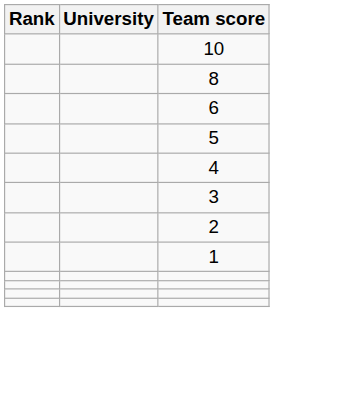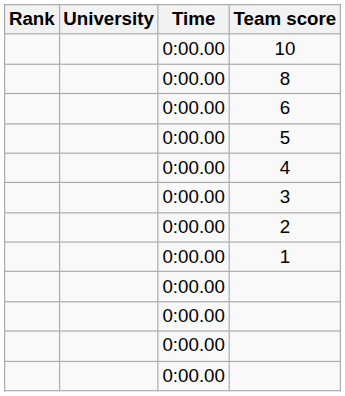 <table class="wikitable sortable" style="text-align:center">
 <tr>
 <th>Rank</th>
 <th>University</th>
+<th>Time</th>
 <th>Team score</th>
 </tr>
 <tr>
 <td></td>
 <td></td>
+<td>0:00.00</td>
 <td>10</td>
 </tr>
 <tr>
 <td></td>
 <td></td>
+<td>0:00.00</td>
 <td>8</td>
 </tr>
 <tr>
 <td></td>
 <td></td>
+<td>0:00.00</td>
 <td>6</td>
 </tr>
 <tr>
 <td></td>
 <td></td>
+<td>0:00.00</td>
 <td>5</td>
 </tr>
 <tr>
 <td></td>
 <td></td>
+<td>0:00.00</td>
 <td>4</td>
 </tr>
 <tr>
 <td></td>
 <td></td>
+<td>0:00.00</td>
 <td>3</td>
 </tr>
 <tr>
 <td></td>
 <td></td>
+<td>0:00.00</td>
 <td>2</td>
 </tr>
 <tr>
 <td></td>
 <td></td>
+<td>0:00.00</td>
 <td>1</td>
 </tr>
 <tr>
 <td></td>
 <td></td>
+<td>0:00.00</td>
 <td></td>
 </tr>
 <tr>
 <td></td>
 <td></td>
+<td>0:00.00</td>
 <td></td>
 </tr>
 <tr>
 <td></td>
 <td></td>
+<td>0:00.00</td>
 <td></td>
 </tr>
 <tr>
 <td></td>
 <td></td>
+<td>0:00.00</td>
 <td></td>
 </tr>
 </table>
